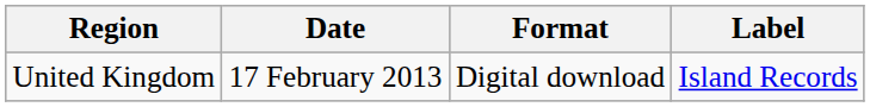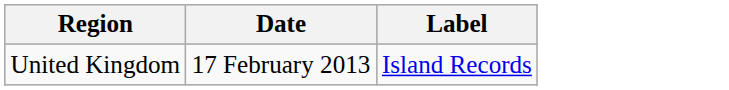 <table class=wikitable>
 <tr>
 <th>Region</th>
 <th>Date</th>
-<th>Format</th>
 <th>Label</th>
 </tr>
 <tr>
 <td>United Kingdom</td>
 <td>17 February 2013</td>
-<td>Digital download</td>
 <td><a href='#'>Island Records</a></td>
 </tr>
 </table>
